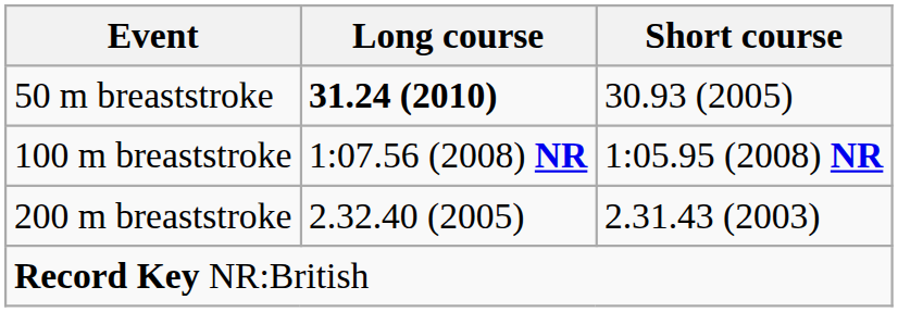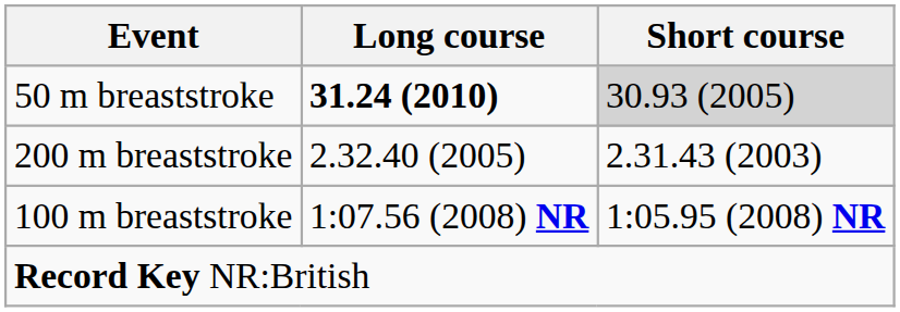 <table class="wikitable" style="font-size:95%">
 <tr>
 <th>Event</th>
 <th>Long course</th>
 <th>Short course</th>
 </tr>
 <tr>
 <td>50 m breaststroke</td>
 <td><strong>31.24 (2010)</strong></td>
-<td>30.93 (2005)</td>
+<td style="background: lightgrey;">30.93 (2005)</td>
+</tr>
+<tr>
+<td>200 m breaststroke</td>
+<td>2.32.40 (2005)</td>
+<td>2.31.43 (2003)</td>
 </tr>
 <tr>
 <td>100 m breaststroke</td>
 <td>1:07.56 (2008) <strong><a href='#'>NR</a></strong></td>
 <td>1:05.95 (2008) <strong><a href='#'>NR</a></strong></td>
 </tr>
 <tr>
-<td>200 m breaststroke</td>
-<td>2.32.40 (2005)</td>
-<td>2.31.43 (2003)</td>
-</tr>
-<tr>
 <td colspan="3"><strong>Record Key</strong> NR:British</td>
 </tr>
 </table>
